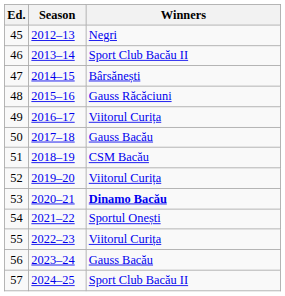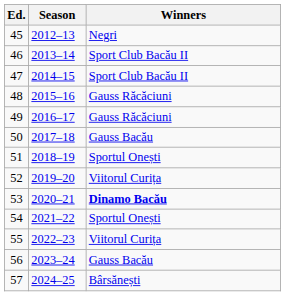 <table class="wikitable" style="font-size:90%">
 <tr>
 <th><abbr>Ed.</abbr></th>
 <th width="60">Season</th>
 <th width="220">Winners</th>
 </tr>
 <tr>
 <td align=center>45</td>
 <td><a href='#'>2012–13</a></td>
 <td><a href='#'>Negri</a></td>
 </tr>
 <tr>
 <td align=center>46</td>
 <td><a href='#'>2013–14</a></td>
 <td><a href='#'>Sport Club Bacău II</a></td>
 </tr>
 <tr>
 <td align=center>47</td>
 <td><a href='#'>2014–15</a></td>
-<td><a href='#'>Bârsănești</a></td>
+<td><a href='#'>Sport Club Bacău II</a></td>
 </tr>
 <tr>
 <td align=center>48</td>
 <td><a href='#'>2015–16</a></td>
 <td><a href='#'>Gauss Răcăciuni</a></td>
 </tr>
 <tr>
 <td align=center>49</td>
 <td><a href='#'>2016–17</a></td>
-<td><a href='#'>Viitorul Curița</a></td>
+<td><a href='#'>Gauss Răcăciuni</a></td>
 </tr>
 <tr>
 <td align=center>50</td>
 <td><a href='#'>2017–18</a></td>
 <td><a href='#'>Gauss Bacău</a></td>
 </tr>
 <tr>
 <td align=center>51</td>
 <td><a href='#'>2018–19</a></td>
-<td><a href='#'>CSM Bacău</a></td>
+<td><a href='#'>Sportul Onești</a></td>
 </tr>
 <tr>
 <td align=center>52</td>
 <td><a href='#'>2019–20</a></td>
 <td><a href='#'>Viitorul Curița</a></td>
 </tr>
 <tr>
 <td align=center>53</td>
 <td><a href='#'>2020–21</a></td>
 <td><strong><a href='#'>Dinamo Bacău</a></strong></td>
 </tr>
 <tr>
 <td align=center>54</td>
 <td><a href='#'>2021–22</a></td>
 <td><a href='#'>Sportul Onești</a></td>
 </tr>
 <tr>
 <td align=center>55</td>
 <td><a href='#'>2022–23</a></td>
 <td><a href='#'>Viitorul Curița</a></td>
 </tr>
 <tr>
 <td align=center>56</td>
 <td><a href='#'>2023–24</a></td>
 <td><a href='#'>Gauss Bacău</a></td>
 </tr>
 <tr>
 <td align=center>57</td>
 <td><a href='#'>2024–25</a></td>
-<td><a href='#'>Sport Club Bacău II</a></td>
+<td><a href='#'>Bârsănești</a></td>
 </tr>
 </table>
